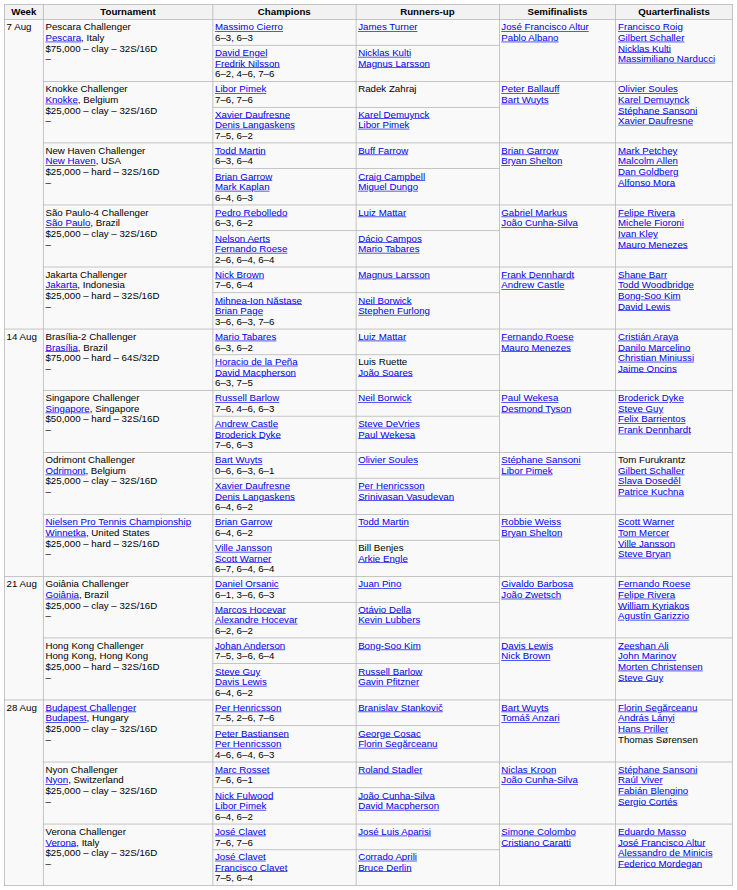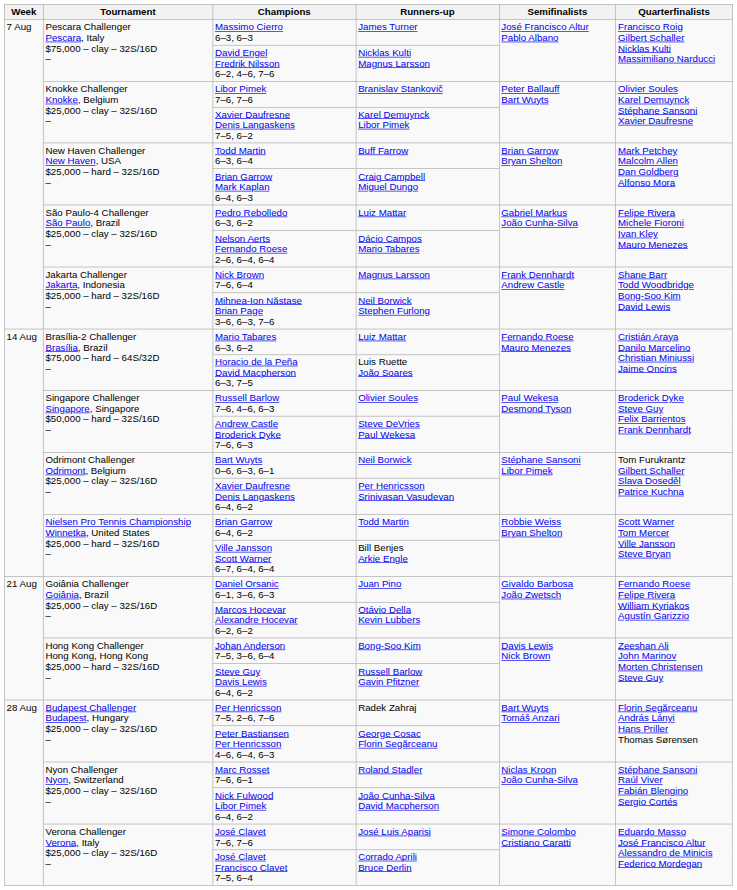 <table class="wikitable" style="font-size:92%;">
 <tr>
 <th style="width:52px;">Week</th>
 <th width="250">Tournament</th>
 <th width="210">Champions</th>
 <th width="210">Runners-up</th>
 <th width="170">Semifinalists</th>
 <th width="170">Quarterfinalists</th>
 </tr>
 <tr valign="top">
 <td rowspan="10">7 Aug</td>
 <td rowspan="2">Pescara Challenger<br> <a href='#'>Pescara</a>, Italy<br>$75,000 – clay – 32S/16D<br>  – </td>
 <td> <a href='#'>Massimo Cierro</a> <br>6–3, 6–3</td>
 <td> <a href='#'>James Turner</a></td>
 <td rowspan="2"> <a href='#'>José Francisco Altur</a> <br>  <a href='#'>Pablo Albano</a></td>
 <td rowspan="2"> <a href='#'>Francisco Roig</a> <br> <a href='#'>Gilbert Schaller</a> <br> <a href='#'>Nicklas Kulti</a> <br>  <a href='#'>Massimiliano Narducci</a></td>
 </tr>
 <tr valign="top">
 <td> <a href='#'>David Engel</a> <br> <a href='#'>Fredrik Nilsson</a><br>6–2, 4–6, 7–6</td>
 <td> <a href='#'>Nicklas Kulti</a> <br> <a href='#'>Magnus Larsson</a></td>
 </tr>
 <tr valign="top">
 <td rowspan="2">Knokke Challenger<br> <a href='#'>Knokke</a>, Belgium<br>$25,000 – clay – 32S/16D<br>  – </td>
 <td> <a href='#'>Libor Pimek</a> <br>7–6, 7–6</td>
-<td> Radek Zahraj</td>
+<td> <a href='#'>Branislav Stankovič</a></td>
 <td rowspan="2"> <a href='#'>Peter Ballauff</a> <br>  <a href='#'>Bart Wuyts</a></td>
 <td rowspan="2"> <a href='#'>Olivier Soules</a> <br> <a href='#'>Karel Demuynck</a> <br> <a href='#'>Stéphane Sansoni</a> <br>  <a href='#'>Xavier Daufresne</a></td>
 </tr>
 <tr valign="top">
 <td> <a href='#'>Xavier Daufresne</a> <br> <a href='#'>Denis Langaskens</a><br>7–5, 6–2</td>
 <td> <a href='#'>Karel Demuynck</a> <br>  <a href='#'>Libor Pimek</a></td>
 </tr>
 <tr valign="top">
 <td rowspan="2">New Haven Challenger<br> <a href='#'>New Haven</a>, USA<br>$25,000 – hard – 32S/16D<br>  – </td>
 <td> <a href='#'>Todd Martin</a> <br>6–3, 6–4</td>
 <td> <a href='#'>Buff Farrow</a></td>
 <td rowspan="2"> <a href='#'>Brian Garrow</a> <br>  <a href='#'>Bryan Shelton</a></td>
 <td rowspan="2"> <a href='#'>Mark Petchey</a> <br> <a href='#'>Malcolm Allen</a> <br> <a href='#'>Dan Goldberg</a> <br> <a href='#'>Alfonso Mora</a></td>
 </tr>
 <tr valign="top">
 <td> <a href='#'>Brian Garrow</a> <br> <a href='#'>Mark Kaplan</a><br>6–4, 6–3</td>
 <td> <a href='#'>Craig Campbell</a> <br> <a href='#'>Miguel Dungo</a></td>
 </tr>
 <tr valign="top">
 <td rowspan="2">São Paulo-4 Challenger<br> <a href='#'>São Paulo</a>, Brazil<br>$25,000 – clay – 32S/16D<br>  – </td>
 <td> <a href='#'>Pedro Rebolledo</a> <br>6–3, 6–2</td>
 <td> <a href='#'>Luiz Mattar</a></td>
 <td rowspan="2"> <a href='#'>Gabriel Markus</a> <br>  <a href='#'>João Cunha-Silva</a></td>
 <td rowspan="2"> <a href='#'>Felipe Rivera</a> <br> <a href='#'>Michele Fioroni</a> <br> <a href='#'>Ivan Kley</a> <br> <a href='#'>Mauro Menezes</a></td>
 </tr>
 <tr valign="top">
 <td> <a href='#'>Nelson Aerts</a> <br> <a href='#'>Fernando Roese</a><br>2–6, 6–4, 6–4</td>
 <td> <a href='#'>Dácio Campos</a> <br> <a href='#'>Mario Tabares</a></td>
 </tr>
 <tr valign="top">
 <td rowspan="2">Jakarta Challenger<br> <a href='#'>Jakarta</a>, Indonesia<br>$25,000 – hard – 32S/16D<br>  – </td>
 <td> <a href='#'>Nick Brown</a> <br>7–6, 6–4</td>
 <td> <a href='#'>Magnus Larsson</a></td>
 <td rowspan="2"> <a href='#'>Frank Dennhardt</a> <br>  <a href='#'>Andrew Castle</a></td>
 <td rowspan="2"> <a href='#'>Shane Barr</a> <br> <a href='#'>Todd Woodbridge</a> <br> <a href='#'>Bong-Soo Kim</a> <br> <a href='#'>David Lewis</a></td>
 </tr>
 <tr valign="top">
 <td> <a href='#'>Mihnea-Ion Năstase</a> <br> <a href='#'>Brian Page</a><br>3–6, 6–3, 7–6</td>
 <td> <a href='#'>Neil Borwick</a> <br> <a href='#'>Stephen Furlong</a></td>
 </tr>
 <tr valign="top">
 <td rowspan="8">14 Aug</td>
 <td rowspan="2">Brasília-2 Challenger<br> <a href='#'>Brasília</a>, Brazil<br>$75,000 – hard – 64S/32D<br>  – </td>
 <td> <a href='#'>Mario Tabares</a> <br>6–3, 6–2</td>
 <td> <a href='#'>Luiz Mattar</a></td>
 <td rowspan="2"> <a href='#'>Fernando Roese</a> <br>  <a href='#'>Mauro Menezes</a></td>
 <td rowspan="2"> <a href='#'>Cristián Araya</a> <br> <a href='#'>Danilo Marcelino</a> <br> <a href='#'>Christian Miniussi</a> <br>  <a href='#'>Jaime Oncins</a></td>
 </tr>
 <tr valign="top">
 <td> <a href='#'>Horacio de la Peña</a> <br> <a href='#'>David Macpherson</a><br>6–3, 7–5</td>
 <td> Luis Ruette <br> <a href='#'>João Soares</a></td>
 </tr>
 <tr valign="top">
 <td rowspan="2">Singapore Challenger<br> <a href='#'>Singapore</a>, Singapore<br>$50,000 – hard – 32S/16D<br>  – </td>
 <td> <a href='#'>Russell Barlow</a> <br>7–6, 4–6, 6–3</td>
-<td> <a href='#'>Neil Borwick</a></td>
+<td> <a href='#'>Olivier Soules</a></td>
 <td rowspan="2"> <a href='#'>Paul Wekesa</a> <br>  <a href='#'>Desmond Tyson</a></td>
 <td rowspan="2"> <a href='#'>Broderick Dyke</a> <br> <a href='#'>Steve Guy</a> <br> <a href='#'>Felix Barrientos</a> <br> <a href='#'>Frank Dennhardt</a></td>
 </tr>
 <tr valign="top">
 <td> <a href='#'>Andrew Castle</a> <br> <a href='#'>Broderick Dyke</a><br>7–6, 6–3</td>
 <td> <a href='#'>Steve DeVries</a> <br> <a href='#'>Paul Wekesa</a></td>
 </tr>
 <tr valign="top">
 <td rowspan="2">Odrimont Challenger<br> <a href='#'>Odrimont</a>, Belgium<br>$25,000 – clay – 32S/16D<br>  – </td>
 <td> <a href='#'>Bart Wuyts</a> <br>0–6, 6–3, 6–1</td>
-<td> <a href='#'>Olivier Soules</a></td>
+<td> <a href='#'>Neil Borwick</a></td>
 <td rowspan="2"> <a href='#'>Stéphane Sansoni</a> <br>  <a href='#'>Libor Pimek</a></td>
 <td rowspan="2"> Tom Furukrantz <br> <a href='#'>Gilbert Schaller</a> <br> <a href='#'>Slava Doseděl</a> <br>  <a href='#'>Patrice Kuchna</a></td>
 </tr>
 <tr valign="top">
 <td> <a href='#'>Xavier Daufresne</a> <br> <a href='#'>Denis Langaskens</a><br>6–4, 6–2</td>
 <td> <a href='#'>Per Henricsson</a> <br>  <a href='#'>Srinivasan Vasudevan</a></td>
 </tr>
 <tr valign="top">
 <td rowspan="2"><a href='#'>Nielsen Pro Tennis Championship</a><br> <a href='#'>Winnetka</a>, United States <br>$25,000 – hard – 32S/16D<br>  – </td>
 <td> <a href='#'>Brian Garrow</a> <br>6–4, 6–2</td>
 <td> <a href='#'>Todd Martin</a></td>
 <td rowspan="2"> <a href='#'>Robbie Weiss</a> <br>  <a href='#'>Bryan Shelton</a></td>
 <td rowspan="2"> <a href='#'>Scott Warner</a> <br> <a href='#'>Tom Mercer</a> <br> <a href='#'>Ville Jansson</a> <br> <a href='#'>Steve Bryan</a></td>
 </tr>
 <tr valign="top">
 <td> <a href='#'>Ville Jansson</a> <br> <a href='#'>Scott Warner</a><br>6–7, 6–4, 6–4</td>
 <td> Bill Benjes <br> <a href='#'>Arkie Engle</a></td>
 </tr>
 <tr valign="top">
 <td rowspan="4">21 Aug</td>
 <td rowspan="2">Goiânia Challenger<br> <a href='#'>Goiânia</a>, Brazil<br>$25,000 – clay – 32S/16D<br>  – </td>
 <td> <a href='#'>Daniel Orsanic</a> <br>6–1, 3–6, 6–3</td>
 <td> <a href='#'>Juan Pino</a></td>
 <td rowspan="2"> <a href='#'>Givaldo Barbosa</a> <br>  <a href='#'>João Zwetsch</a></td>
 <td rowspan="2"> <a href='#'>Fernando Roese</a> <br> <a href='#'>Felipe Rivera</a> <br> <a href='#'>William Kyriakos</a> <br>  <a href='#'>Agustín Garizzio</a></td>
 </tr>
 <tr valign="top">
 <td> <a href='#'>Marcos Hocevar</a> <br> <a href='#'>Alexandre Hocevar</a><br>6–2, 6–2</td>
 <td> <a href='#'>Otávio Della</a> <br> <a href='#'>Kevin Lubbers</a></td>
 </tr>
 <tr valign="top">
 <td rowspan="2">Hong Kong Challenger<br> Hong Kong, Hong Kong<br>$25,000 – hard – 32S/16D<br>  – </td>
 <td> <a href='#'>Johan Anderson</a> <br>7–5, 3–6, 6–4</td>
 <td> <a href='#'>Bong-Soo Kim</a></td>
 <td rowspan="2"> <a href='#'>Davis Lewis</a> <br>  <a href='#'>Nick Brown</a></td>
 <td rowspan="2"> <a href='#'>Zeeshan Ali</a> <br> <a href='#'>John Marinov</a> <br> <a href='#'>Morten Christensen</a> <br> <a href='#'>Steve Guy</a></td>
 </tr>
 <tr valign="top">
 <td> <a href='#'>Steve Guy</a> <br> <a href='#'>Davis Lewis</a><br>6–4, 6–2</td>
 <td> <a href='#'>Russell Barlow</a> <br> <a href='#'>Gavin Pfitzner</a></td>
 </tr>
 <tr valign="top">
 <td rowspan="6">28 Aug</td>
 <td rowspan="2"><a href='#'>Budapest Challenger</a><br> <a href='#'>Budapest</a>, Hungary<br>$25,000 – clay – 32S/16D<br>  – </td>
 <td> <a href='#'>Per Henricsson</a> <br>7–5, 2–6, 7–6</td>
-<td> <a href='#'>Branislav Stankovič</a></td>
+<td> Radek Zahraj</td>
 <td rowspan="2"> <a href='#'>Bart Wuyts</a> <br>  <a href='#'>Tomáš Anzari</a></td>
 <td rowspan="2"> <a href='#'>Florin Segărceanu</a> <br> <a href='#'>András Lányi</a> <br> <a href='#'>Hans Priller</a> <br>  Thomas Sørensen</td>
 </tr>
 <tr valign="top">
 <td> <a href='#'>Peter Bastiansen</a> <br> <a href='#'>Per Henricsson</a><br>4–6, 6–4, 6–3</td>
 <td> <a href='#'>George Cosac</a> <br> <a href='#'>Florin Segărceanu</a></td>
 </tr>
 <tr valign="top">
 <td rowspan="2">Nyon Challenger<br> <a href='#'>Nyon</a>, Switzerland<br>$25,000 – clay – 32S/16D<br>  – </td>
 <td> <a href='#'>Marc Rosset</a> <br>7–6, 6–1</td>
 <td> <a href='#'>Roland Stadler</a></td>
 <td rowspan="2"> <a href='#'>Niclas Kroon</a> <br>  <a href='#'>João Cunha-Silva</a></td>
 <td rowspan="2"> <a href='#'>Stéphane Sansoni</a> <br> <a href='#'>Raúl Viver</a> <br> <a href='#'>Fabián Blengino</a> <br> <a href='#'>Sergio Cortés</a></td>
 </tr>
 <tr valign="top">
 <td> <a href='#'>Nick Fulwood</a> <br> <a href='#'>Libor Pimek</a><br>6–4, 6–2</td>
 <td> <a href='#'>João Cunha-Silva</a> <br> <a href='#'>David Macpherson</a></td>
 </tr>
 <tr valign="top">
 <td rowspan="2">Verona Challenger<br> <a href='#'>Verona</a>, Italy<br>$25,000 – clay – 32S/16D<br>  – </td>
 <td> <a href='#'>José Clavet</a> <br>7–6, 7–6</td>
 <td> <a href='#'>José Luis Aparisi</a></td>
 <td rowspan="2"> <a href='#'>Simone Colombo</a> <br>  <a href='#'>Cristiano Caratti</a></td>
 <td rowspan="2"> <a href='#'>Eduardo Masso</a> <br> <a href='#'>José Francisco Altur</a> <br> <a href='#'>Alessandro de Minicis</a> <br> <a href='#'>Federico Mordegan</a></td>
 </tr>
 <tr valign="top">
 <td> <a href='#'>José Clavet</a> <br> <a href='#'>Francisco Clavet</a><br>7–5, 6–4</td>
 <td> <a href='#'>Corrado Aprili</a> <br> <a href='#'>Bruce Derlin</a></td>
 </tr>
 </table>
